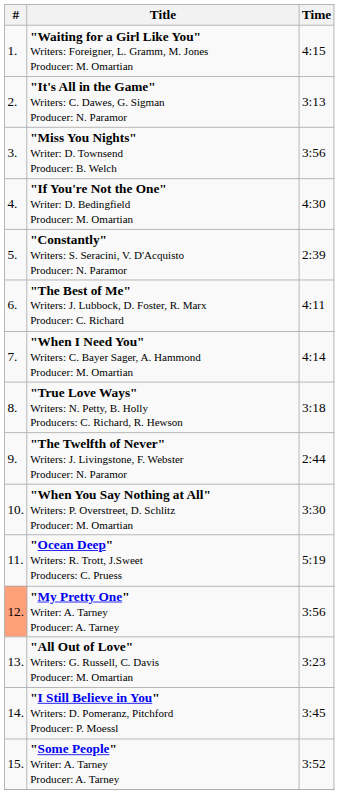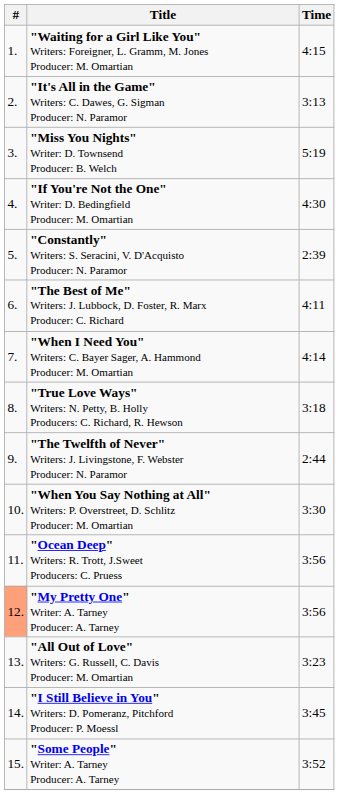 <table class="wikitable">
 <tr>
 <th>#</th>
 <th width="320">Title</th>
 <th>Time</th>
 </tr>
 <tr>
 <td>1.</td>
 <td><strong>"Waiting for a Girl Like You"</strong><br><small>Writers: Foreigner, L. Gramm, M. Jones <br>Producer: M. Omartian</small></td>
 <td>4:15</td>
 </tr>
 <tr>
 <td>2.</td>
 <td><strong>"It's All in the Game"</strong><br><small>Writers: C. Dawes, G. Sigman <br>Producer: N. Paramor</small></td>
 <td>3:13</td>
 </tr>
 <tr>
 <td>3.</td>
 <td><strong>"Miss You Nights"</strong><br><small>Writer: D. Townsend <br>Producer: B. Welch</small></td>
-<td>3:56</td>
+<td>5:19</td>
 </tr>
 <tr>
 <td>4.</td>
 <td><strong>"If You're Not the One"</strong><br><small>Writer: D. Bedingfield <br>Producer: M. Omartian</small></td>
 <td>4:30</td>
 </tr>
 <tr>
 <td>5.</td>
 <td><strong>"Constantly"</strong><br><small>Writers: S. Seracini, V. D'Acquisto <br>Producer: N. Paramor</small></td>
 <td>2:39</td>
 </tr>
 <tr>
 <td>6.</td>
 <td><strong>"The Best of Me"</strong><br><small>Writers: J. Lubbock, D. Foster, R. Marx <br>Producer: C. Richard</small></td>
 <td>4:11</td>
 </tr>
 <tr>
 <td>7.</td>
 <td><strong>"When I Need You"</strong><br><small>Writers: C. Bayer Sager, A. Hammond <br>Producer: M. Omartian</small></td>
 <td>4:14</td>
 </tr>
 <tr>
 <td>8.</td>
 <td><strong>"True Love Ways"</strong><br><small>Writers: N. Petty, B. Holly <br>Producers: C. Richard, R. Hewson</small></td>
 <td>3:18</td>
 </tr>
 <tr>
 <td>9.</td>
 <td><strong>"The Twelfth of Never"</strong><br><small>Writers: J. Livingstone, F. Webster <br>Producer: N. Paramor</small></td>
 <td>2:44</td>
 </tr>
 <tr>
 <td>10.</td>
 <td><strong>"When You Say Nothing at All"</strong> <br><small>Writers: P. Overstreet, D. Schlitz <br>Producer: M. Omartian</small></td>
 <td>3:30</td>
 </tr>
 <tr>
 <td>11.</td>
 <td><strong>"<a href='#'>Ocean Deep</a>"</strong><br><small>Writers: R. Trott, J.Sweet <br>Producers: C. Pruess</small></td>
-<td>5:19</td>
+<td>3:56</td>
 </tr>
 <tr>
 <td style="background: lightsalmon;">12.</td>
 <td><strong>"<a href='#'>My Pretty One</a>"</strong><br><small>Writer: A. Tarney <br>Producer: A. Tarney</small></td>
 <td>3:56</td>
 </tr>
 <tr>
 <td>13.</td>
 <td><strong>"All Out of Love"</strong><br><small>Writers: G. Russell, C. Davis <br>Producer: M. Omartian</small></td>
 <td>3:23</td>
 </tr>
 <tr>
 <td>14.</td>
 <td><strong>"<a href='#'>I Still Believe in You</a>"</strong><br><small>Writers: D. Pomeranz, Pitchford <br>Producer: P. Moessl</small></td>
 <td>3:45</td>
 </tr>
 <tr>
 <td>15.</td>
 <td><strong>"<a href='#'>Some People</a>"</strong><br><small>Writer: A. Tarney<br>Producer: A. Tarney</small></td>
 <td>3:52</td>
 </tr>
 <tr>
 </tr>
 </table>
